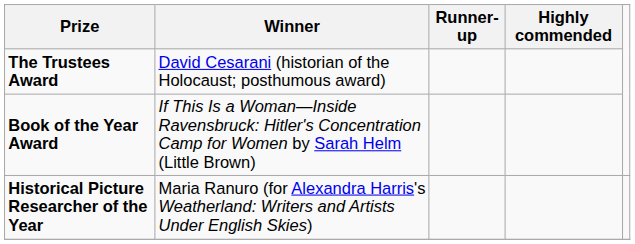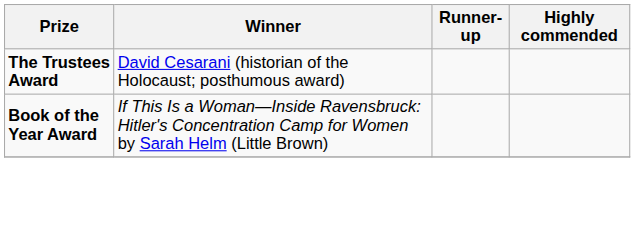 <table class="wikitable">
 <tr>
 <th>Prize</th>
 <th>Winner</th>
 <th>Runner-up</th>
 <th>Highly commended</th>
 </tr>
 <tr>
 <td><strong>The Trustees Award</strong></td>
 <td><a href='#'>David Cesarani</a> (historian of the Holocaust; posthumous award)</td>
 <td></td>
 <td></td>
 </tr>
 <tr>
 <td><strong>Book of the Year Award</strong></td>
 <td><em>If This Is a Woman—Inside Ravensbruck: Hitler's Concentration Camp for Women</em> by <a href='#'>Sarah Helm</a> (Little Brown)</td>
 <td></td>
 <td></td>
 </tr>
 <tr>
-<td><strong>Historical Picture Researcher of the Year</strong></td>
-<td>Maria Ranuro (for <a href='#'>Alexandra Harris</a>'s <em>Weatherland: Writers and Artists Under English Skies</em>)</td>
-<td></td>
-<td></td>
-<td></td>
-</tr>
-<tr>
 </tr>
 </table>
